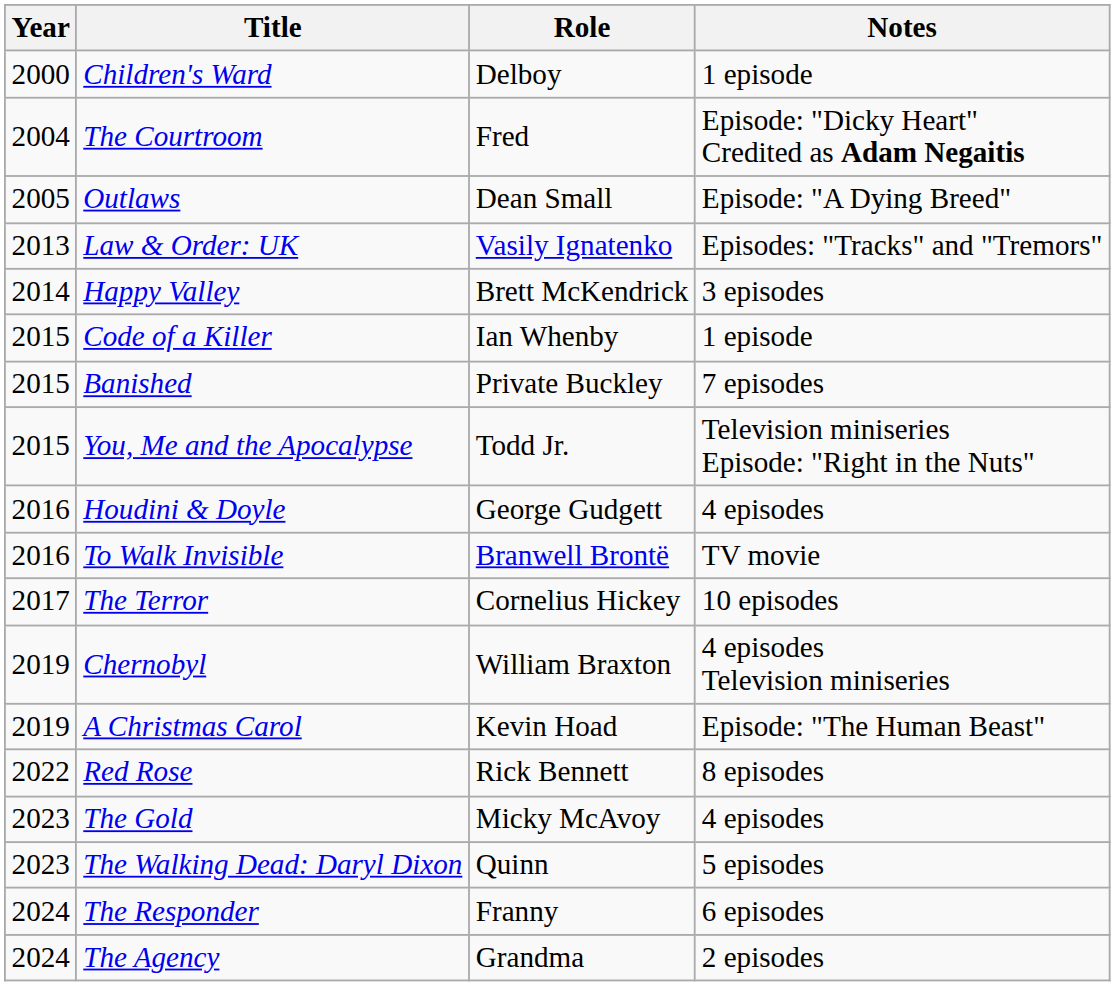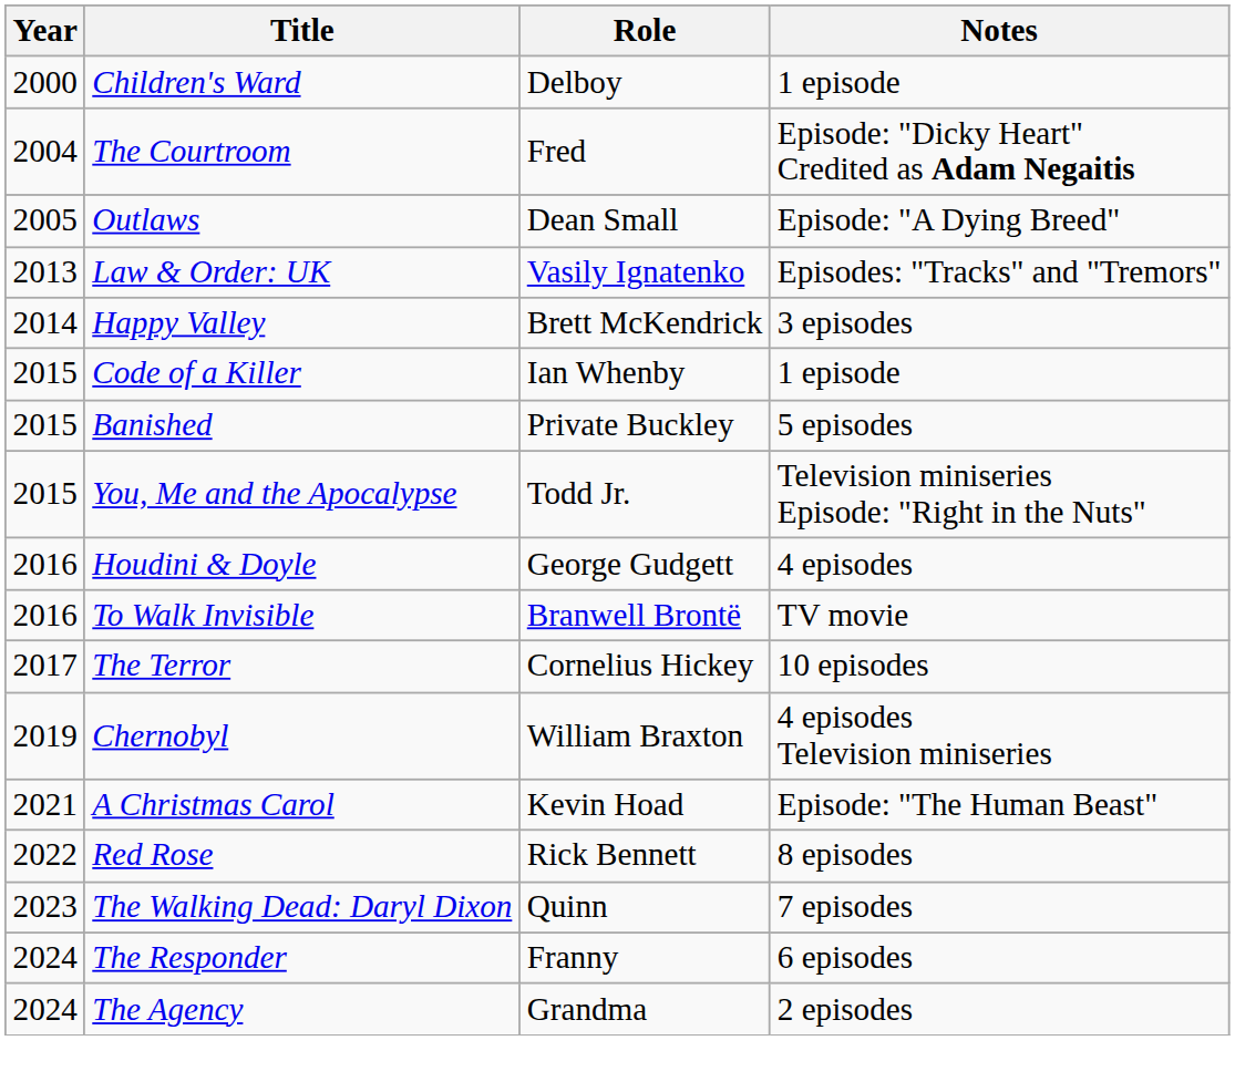 <table class="wikitable sortable">
 <tr>
 <th>Year</th>
 <th>Title</th>
 <th>Role</th>
 <th>Notes</th>
 </tr>
 <tr>
 <td>2000</td>
 <td><em><a href='#'>Children's Ward</a></em></td>
 <td>Delboy</td>
 <td>1 episode</td>
 </tr>
 <tr>
 <td>2004</td>
 <td><em><a href='#'>The Courtroom</a></em></td>
 <td>Fred</td>
 <td>Episode: "Dicky Heart"<br>Credited as <strong>Adam Negaitis</strong></td>
 </tr>
 <tr>
 <td>2005</td>
 <td><em><a href='#'>Outlaws</a></em></td>
 <td>Dean Small</td>
 <td>Episode: "A Dying Breed"</td>
 </tr>
 <tr>
 <td>2013</td>
 <td><em><a href='#'>Law & Order: UK</a></em></td>
 <td><a href='#'>Vasily Ignatenko</a></td>
 <td>Episodes: "Tracks" and "Tremors"</td>
 </tr>
 <tr>
 <td>2014</td>
 <td><em><a href='#'>Happy Valley</a></em></td>
 <td>Brett McKendrick</td>
 <td>3 episodes</td>
 </tr>
 <tr>
 <td>2015</td>
 <td><em><a href='#'>Code of a Killer</a></em></td>
 <td>Ian Whenby</td>
 <td>1 episode</td>
 </tr>
 <tr>
 <td>2015</td>
 <td><em><a href='#'>Banished</a></em></td>
 <td>Private Buckley</td>
-<td>7 episodes</td>
+<td>5 episodes</td>
 </tr>
 <tr>
 <td>2015</td>
 <td><em><a href='#'>You, Me and the Apocalypse</a></em></td>
 <td>Todd Jr.</td>
 <td>Television miniseries<br>Episode: "Right in the Nuts"</td>
 </tr>
 <tr>
 <td>2016</td>
 <td><em><a href='#'>Houdini & Doyle</a></em></td>
 <td>George Gudgett</td>
 <td>4 episodes</td>
 </tr>
 <tr>
 <td>2016</td>
 <td><em><a href='#'>To Walk Invisible</a></em></td>
 <td><a href='#'>Branwell Brontë</a></td>
 <td>TV movie</td>
 </tr>
 <tr>
 <td>2017</td>
 <td><em><a href='#'>The Terror</a></em></td>
 <td>Cornelius Hickey</td>
 <td>10 episodes</td>
 </tr>
 <tr>
 <td>2019</td>
 <td><em><a href='#'>Chernobyl</a></em></td>
 <td>William Braxton</td>
 <td>4 episodes<br>Television miniseries</td>
 </tr>
 <tr>
-<td>2019</td>
+<td>2021</td>
 <td><em><a href='#'>A Christmas Carol</a></em></td>
 <td>Kevin Hoad</td>
 <td>Episode: "The Human Beast"</td>
 </tr>
 <tr>
 <td>2022</td>
 <td><em><a href='#'>Red Rose</a></em></td>
 <td>Rick Bennett</td>
 <td>8 episodes</td>
 </tr>
 <tr>
 <td>2023</td>
-<td><em><a href='#'>The Gold</a></em></td>
-<td>Micky McAvoy</td>
-<td>4 episodes</td>
-</tr>
-<tr>
-<td>2023</td>
 <td><em><a href='#'>The Walking Dead: Daryl Dixon</a></em></td>
 <td>Quinn</td>
-<td>5 episodes</td>
+<td>7 episodes</td>
 </tr>
 <tr>
 <td>2024</td>
 <td><em><a href='#'>The Responder</a></em></td>
 <td>Franny</td>
 <td>6 episodes</td>
 </tr>
 <tr>
 <td>2024</td>
 <td><em><a href='#'>The Agency</a></em></td>
 <td>Grandma</td>
 <td>2 episodes</td>
 </tr>
 </table>
